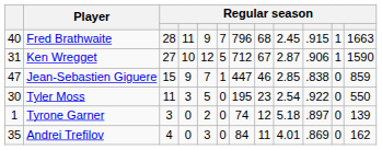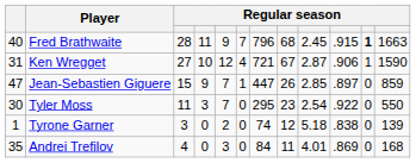 <table class="wikitable plainrowheaders" style="text-align:center;">
 <tr>
 <th scope="col" rowspan="2"></th>
 <th scope="col" rowspan="2">Player</th>
 <th scope=colgroup colspan=10>Regular season</th>
 </tr>
 <tr>
 <th scope="col"></th>
 <th scope="col"></th>
 <th scope="col"></th>
 <th scope="col"></th>
 <th scope="col"></th>
 <th scope="col"></th>
 <th scope="col"></th>
 <th scope="col"></th>
 <th scope="col"></th>
 <th scope="col"></th>
 </tr>
 <tr>
 <td scope="row">40</td>
 <td align="left"><a href='#'>Fred Brathwaite</a></td>
 <td>28</td>
 <td>11</td>
 <td>9</td>
 <td>7</td>
 <td>796</td>
 <td>68</td>
 <td>2.45</td>
 <td>.915</td>
-<td>1</td>
+<td><strong>1</strong></td>
 <td>1663</td>
 </tr>
 <tr>
 <td scope="row">31</td>
 <td align="left"><a href='#'>Ken Wregget</a></td>
 <td>27</td>
 <td>10</td>
 <td>12</td>
-<td>5</td>
-<td>712</td>
+<td>4</td>
+<td>721</td>
 <td>67</td>
 <td>2.87</td>
 <td>.906</td>
 <td>1</td>
 <td>1590</td>
 </tr>
 <tr>
 <td scope="row">47</td>
 <td align="left"><a href='#'>Jean-Sebastien Giguere</a></td>
 <td>15</td>
 <td>9</td>
 <td>7</td>
 <td>1</td>
 <td>447</td>
-<td>46</td>
+<td>26</td>
 <td>2.85</td>
-<td>.838</td>
+<td>.897</td>
 <td>0</td>
 <td>859</td>
 </tr>
 <tr>
 <td scope="row">30</td>
 <td align="left"><a href='#'>Tyler Moss</a></td>
 <td>11</td>
 <td>3</td>
-<td>5</td>
+<td>7</td>
 <td>0</td>
-<td>195</td>
+<td>295</td>
 <td>23</td>
 <td>2.54</td>
 <td>.922</td>
 <td>0</td>
 <td>550</td>
 </tr>
 <tr>
 <td scope="row">1</td>
 <td align="left"><a href='#'>Tyrone Garner</a></td>
 <td>3</td>
 <td>0</td>
 <td>2</td>
 <td>0</td>
 <td>74</td>
 <td>12</td>
 <td>5.18</td>
-<td>.897</td>
+<td>.838</td>
 <td>0</td>
 <td>139</td>
 </tr>
 <tr>
 <td scope="row">35</td>
 <td align="left"><a href='#'>Andrei Trefilov</a></td>
 <td>4</td>
 <td>0</td>
 <td>3</td>
 <td>0</td>
 <td>84</td>
 <td>11</td>
 <td>4.01</td>
 <td>.869</td>
 <td>0</td>
-<td>162</td>
+<td>168</td>
 </tr>
 </table>
